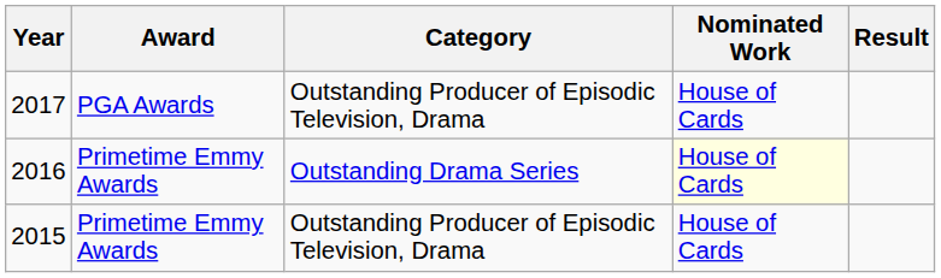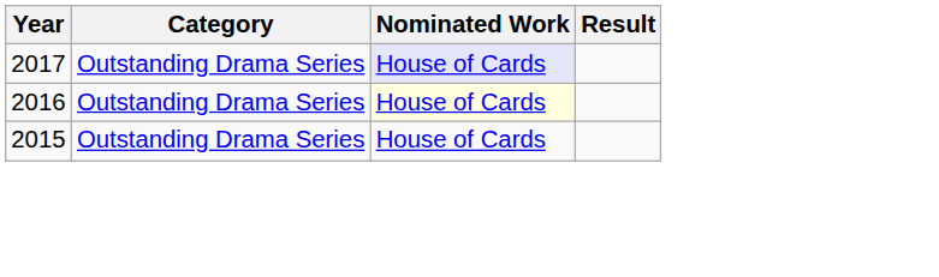 <table class="wikitable">
 <tr>
 <th>Year</th>
-<th>Award</th>
 <th>Category</th>
 <th>Nominated Work</th>
 <th>Result</th>
 </tr>
 <tr>
 <td>2017</td>
-<td><a href='#'>PGA Awards</a></td>
-<td>Outstanding Producer of Episodic Television, Drama</td>
-<td><a href='#'>House of Cards</a></td>
+<td><a href='#'>Outstanding Drama Series</a></td>
+<td style="background: lavender;"><a href='#'>House of Cards</a></td>
 <td></td>
 </tr>
 <tr>
 <td>2016</td>
-<td><a href='#'>Primetime Emmy Awards</a></td>
 <td><a href='#'>Outstanding Drama Series</a></td>
 <td style="background: lightyellow;"><a href='#'>House of Cards</a></td>
 <td></td>
 </tr>
 <tr>
 <td>2015</td>
-<td><a href='#'>Primetime Emmy Awards</a></td>
-<td>Outstanding Producer of Episodic Television, Drama</td>
+<td><a href='#'>Outstanding Drama Series</a></td>
 <td><a href='#'>House of Cards</a></td>
 <td></td>
 </tr>
 </table>
